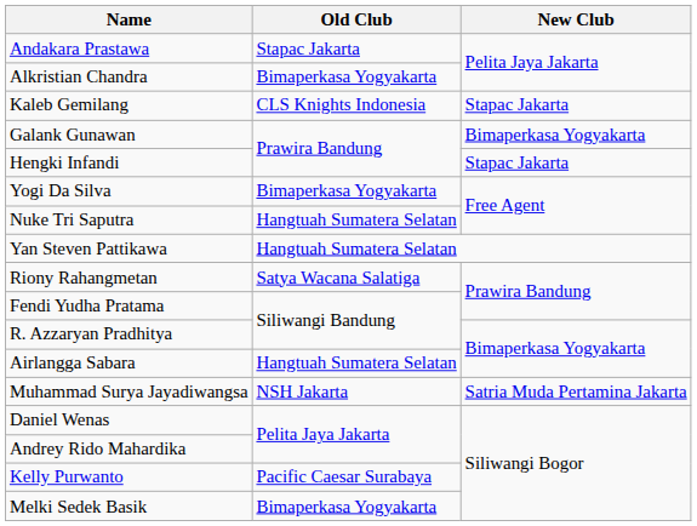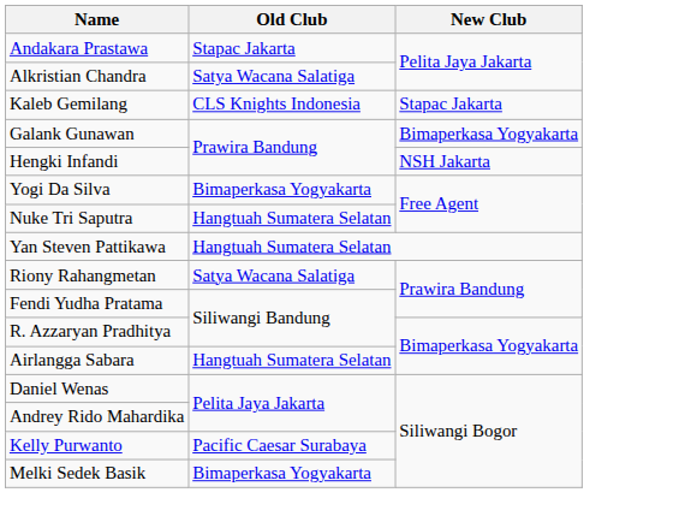 <table class="wikitable">
 <tr>
 <th>Name</th>
 <th>Old Club</th>
 <th>New Club</th>
 </tr>
 <tr>
 <td> <a href='#'>Andakara Prastawa</a></td>
 <td><a href='#'>Stapac Jakarta</a></td>
 <td rowspan="2"><a href='#'>Pelita Jaya Jakarta</a></td>
 </tr>
 <tr>
 <td> Alkristian Chandra</td>
-<td><a href='#'>Bimaperkasa Yogyakarta</a></td>
+<td><a href='#'>Satya Wacana Salatiga</a></td>
 </tr>
 <tr>
 <td> Kaleb Gemilang</td>
 <td><a href='#'>CLS Knights Indonesia</a></td>
 <td><a href='#'>Stapac Jakarta</a></td>
 </tr>
 <tr>
 <td> Galank Gunawan</td>
 <td rowspan="2"><a href='#'>Prawira Bandung</a></td>
 <td><a href='#'>Bimaperkasa Yogyakarta</a></td>
 </tr>
 <tr>
 <td> Hengki Infandi</td>
-<td><a href='#'>Stapac Jakarta</a></td>
+<td><a href='#'>NSH Jakarta</a></td>
 </tr>
 <tr>
 <td> Yogi Da Silva</td>
 <td><a href='#'>Bimaperkasa Yogyakarta</a></td>
 <td rowspan="2"><a href='#'>Free Agent</a></td>
 </tr>
 <tr>
 <td> Nuke Tri Saputra</td>
 <td><a href='#'>Hangtuah Sumatera Selatan</a></td>
 </tr>
 <tr>
 <td> Yan Steven Pattikawa</td>
 <td colspan="2"><a href='#'>Hangtuah Sumatera Selatan</a></td>
 </tr>
 <tr>
 <td> Riony Rahangmetan</td>
 <td><a href='#'>Satya Wacana Salatiga</a></td>
 <td rowspan="2"><a href='#'>Prawira Bandung</a></td>
 </tr>
 <tr>
 <td> Fendi Yudha Pratama</td>
 <td rowspan="2">Siliwangi Bandung</td>
 </tr>
 <tr>
 <td> R. Azzaryan Pradhitya</td>
 <td rowspan="2"><a href='#'>Bimaperkasa Yogyakarta</a></td>
 </tr>
 <tr>
 <td> Airlangga Sabara</td>
 <td><a href='#'>Hangtuah Sumatera Selatan</a></td>
 </tr>
 <tr>
-<td> Muhammad Surya Jayadiwangsa</td>
-<td><a href='#'>NSH Jakarta</a></td>
-<td><a href='#'>Satria Muda Pertamina Jakarta</a></td>
-</tr>
-<tr>
 <td> Daniel Wenas</td>
 <td rowspan="2"><a href='#'>Pelita Jaya Jakarta</a></td>
 <td rowspan="4">Siliwangi Bogor</td>
 </tr>
 <tr>
 <td> Andrey Rido Mahardika</td>
 </tr>
 <tr>
 <td> <a href='#'>Kelly Purwanto</a></td>
 <td><a href='#'>Pacific Caesar Surabaya</a></td>
 </tr>
 <tr>
 <td> Melki Sedek Basik</td>
 <td><a href='#'>Bimaperkasa Yogyakarta</a></td>
 </tr>
 </table>
